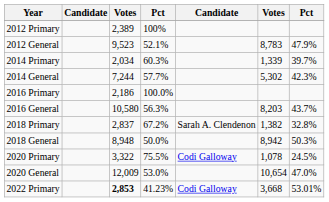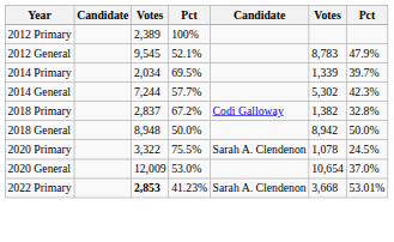 <table class="wikitable" style="margin:0.5em ; font-size:95%">
 <tr>
 <th>Year</th>
 <th>Candidate</th>
 <th>Votes</th>
 <th>Pct</th>
 <th>Candidate</th>
 <th>Votes</th>
 <th>Pct</th>
 </tr>
 <tr>
 </tr>
 <tr>
 <td>2012 Primary</td>
 <td></td>
 <td>2,389</td>
 <td>100%</td>
 <td></td>
 <td></td>
 <td></td>
 </tr>
 <tr>
 <td>2012 General</td>
 <td></td>
-<td>9,523</td>
+<td>9,545</td>
 <td>52.1%</td>
 <td></td>
 <td>8,783</td>
 <td>47.9%</td>
 </tr>
 <tr>
 <td>2014 Primary</td>
 <td></td>
 <td>2,034</td>
-<td>60.3%</td>
+<td>69.5%</td>
 <td></td>
 <td>1,339</td>
 <td>39.7%</td>
 </tr>
 <tr>
 <td>2014 General</td>
 <td></td>
 <td>7,244</td>
 <td>57.7%</td>
 <td></td>
 <td>5,302</td>
 <td>42.3%</td>
 </tr>
 <tr>
-<td>2016 Primary</td>
-<td></td>
-<td>2,186</td>
-<td>100.0%</td>
-<td></td>
-<td></td>
-<td></td>
-</tr>
-<tr>
-<td>2016 General</td>
-<td></td>
-<td>10,580</td>
-<td>56.3%</td>
-<td></td>
-<td>8,203</td>
-<td>43.7%</td>
-</tr>
-<tr>
 <td>2018 Primary</td>
 <td></td>
 <td>2,837</td>
 <td>67.2%</td>
-<td>Sarah A. Clendenon</td>
+<td><a href='#'>Codi Galloway</a></td>
 <td>1,382</td>
 <td>32.8%</td>
 </tr>
 <tr>
 <td>2018 General</td>
 <td></td>
 <td>8,948</td>
 <td>50.0%</td>
 <td></td>
 <td>8,942</td>
-<td>50.3%</td>
+<td>50.0%</td>
 </tr>
 <tr>
 <td>2020 Primary</td>
 <td></td>
 <td>3,322</td>
 <td>75.5%</td>
-<td><a href='#'>Codi Galloway</a></td>
+<td>Sarah A. Clendenon</td>
 <td>1,078</td>
 <td>24.5%</td>
 </tr>
 <tr>
 <td>2020 General</td>
 <td></td>
 <td>12,009</td>
 <td>53.0%</td>
 <td></td>
 <td>10,654</td>
-<td>47.0%</td>
+<td>37.0%</td>
 </tr>
 <tr>
 <td>2022 Primary</td>
 <td></td>
 <td><strong>2,853</strong></td>
 <td>41.23%</td>
-<td><a href='#'>Codi Galloway</a></td>
+<td>Sarah A. Clendenon</td>
 <td>3,668</td>
 <td>53.01%</td>
 </tr>
 </table>
